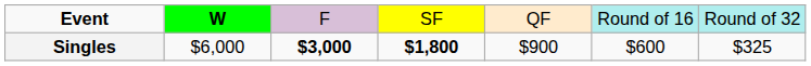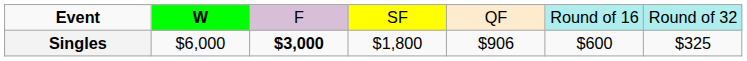 <table class=wikitable style=font-size:95%;text-align:center>
 <tr>
 <td style="width:130px"><strong>Event</strong></td>
 <td style="width:85px; background:lime"><strong>W</strong></td>
 <td style="width:85px; background:thistle">F</td>
 <td style="width:85px; background:#ffff00">SF</td>
 <td style="width:85px; background:#ffebcd">QF</td>
 <td style="width:85px; background:#afeeee">Round of 16</td>
 <td style="width:85px; background:#afeeee">Round of 32</td>
 </tr>
 <tr>
 <th style=background:#f3f3f3>Singles </th>
 <td>$6,000</td>
 <td><strong>$3,000</strong></td>
-<td><strong>$1,800</strong></td>
-<td>$900</td>
+<td>$1,800</td>
+<td>$906</td>
 <td>$600</td>
 <td>$325</td>
 </tr>
 </table>
